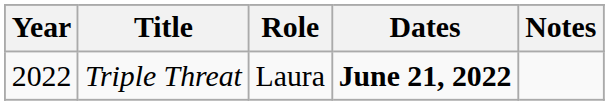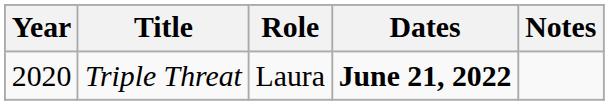 <table class="wikitable sortable">
 <tr>
 <th>Year</th>
 <th>Title<br></th>
 <th>Role</th>
 <th>Dates</th>
 <th class="unsortable">Notes</th>
 </tr>
 <tr>
-<td>2022</td>
+<td>2020</td>
 <td><em>Triple Threat</em></td>
 <td>Laura</td>
 <td><strong>June 21, 2022</strong></td>
 </tr>
 </table>
